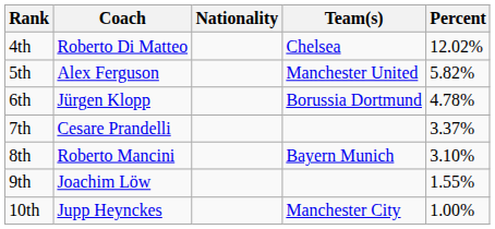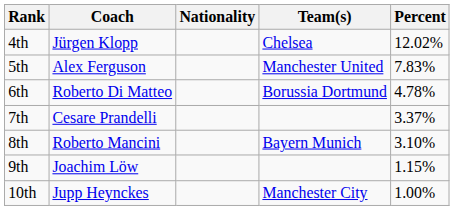 <table class="wikitable">
 <tr>
 <th>Rank</th>
 <th>Coach</th>
 <th>Nationality</th>
 <th>Team(s)</th>
 <th>Percent</th>
 </tr>
 <tr>
 <td>4th</td>
-<td><a href='#'>Roberto Di Matteo</a></td>
+<td><a href='#'>Jürgen Klopp</a></td>
 <td></td>
 <td> <a href='#'>Chelsea</a></td>
 <td>12.02%</td>
 </tr>
 <tr>
 <td>5th</td>
 <td><a href='#'>Alex Ferguson</a></td>
 <td></td>
 <td> <a href='#'>Manchester United</a></td>
-<td>5.82%</td>
+<td>7.83%</td>
 </tr>
 <tr>
 <td>6th</td>
-<td><a href='#'>Jürgen Klopp</a></td>
+<td><a href='#'>Roberto Di Matteo</a></td>
 <td></td>
 <td> <a href='#'>Borussia Dortmund</a></td>
 <td>4.78%</td>
 </tr>
 <tr>
 <td>7th</td>
 <td><a href='#'>Cesare Prandelli</a></td>
 <td></td>
 <td></td>
 <td>3.37%</td>
 </tr>
 <tr>
 <td>8th</td>
 <td><a href='#'>Roberto Mancini</a></td>
 <td></td>
 <td> <a href='#'>Bayern Munich</a></td>
 <td>3.10%</td>
 </tr>
 <tr>
 <td>9th</td>
 <td><a href='#'>Joachim Löw</a></td>
 <td></td>
 <td></td>
-<td>1.55%</td>
+<td>1.15%</td>
 </tr>
 <tr>
 <td>10th</td>
 <td><a href='#'>Jupp Heynckes</a></td>
 <td></td>
 <td> <a href='#'>Manchester City</a></td>
 <td>1.00%</td>
 </tr>
 </table>
